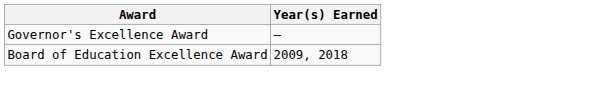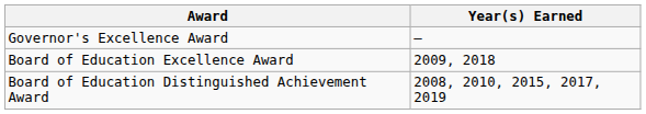 <table class="wikitable">
 <tr>
 <th>Award</th>
 <th>Year(s) Earned</th>
 </tr>
 <tr>
 <td>Governor's Excellence Award</td>
 <td>—</td>
 </tr>
 <tr>
 <td>Board of Education Excellence Award</td>
 <td>2009, 2018</td>
 </tr>
+<tr>
+<td>Board of Education Distinguished Achievement Award</td>
+<td>2008, 2010, 2015, 2017, 2019</td>
+</tr>
 </table>
